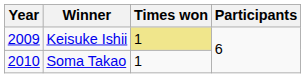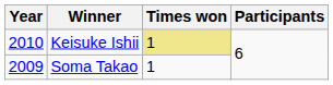 <table class="wikitable sortable">
 <tr>
 <th>Year</th>
 <th>Winner</th>
 <th>Times won</th>
 <th>Participants</th>
 </tr>
 <tr>
-<td><a href='#'>2009</a></td>
+<td><a href='#'>2010</a></td>
 <td><a href='#'>Keisuke Ishii</a></td>
 <td style="background: khaki;">1</td>
 <td rowspan=2>6</td>
 </tr>
 <tr>
-<td><a href='#'>2010</a></td>
+<td><a href='#'>2009</a></td>
 <td><a href='#'>Soma Takao</a></td>
 <td>1</td>
 </tr>
 </table>
